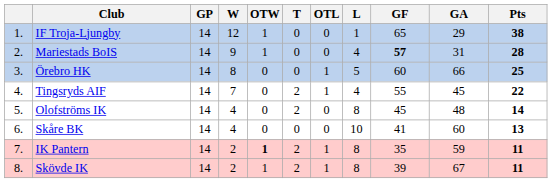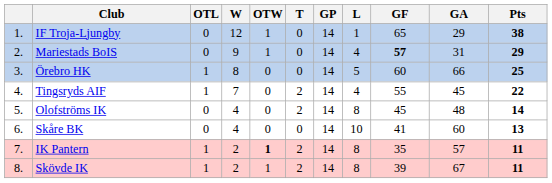 <table class="wikitable">
 <tr>
 <th width="30"></th>
 <th width="200">Club</th>
-<th width="30">GP</th>
+<th width="30">OTL</th>
 <th width="30">W</th>
 <th width="30">OTW</th>
 <th width="30">T</th>
-<th width="30">OTL</th>
+<th width="30">GP</th>
 <th width="30">L</th>
 <th width="70">GF</th>
 <th width="70">GA</th>
 <th width="70">Pts</th>
 </tr>
 <tr bgcolor="#BCD2EE" align="center">
 <td>1.</td>
 <td align="left"><a href='#'>IF Troja-Ljungby</a></td>
-<td>14</td>
+<td>0</td>
 <td>12</td>
 <td>1</td>
 <td>0</td>
-<td>0</td>
+<td>14</td>
 <td>1</td>
 <td>65</td>
 <td>29</td>
 <td><strong>38</strong></td>
 </tr>
 <tr bgcolor="#BCD2EE" align="center">
 <td>2.</td>
 <td align="left"><a href='#'>Mariestads BoIS</a></td>
-<td>14</td>
+<td>0</td>
 <td>9</td>
 <td>1</td>
 <td>0</td>
-<td>0</td>
+<td>14</td>
 <td>4</td>
 <td><strong>57</strong></td>
 <td>31</td>
-<td><strong>28</strong></td>
+<td><strong>29</strong></td>
 </tr>
 <tr bgcolor="#BCD2EE" align="center">
 <td>3.</td>
 <td align="left"><a href='#'>Örebro HK</a></td>
-<td>14</td>
+<td>1</td>
 <td>8</td>
 <td>0</td>
 <td>0</td>
-<td>1</td>
+<td>14</td>
 <td>5</td>
 <td>60</td>
 <td>66</td>
 <td><strong>25</strong></td>
 </tr>
 <tr bgcolor="#FFFFFF" align="center">
 <td>4.</td>
 <td align="left"><a href='#'>Tingsryds AIF</a></td>
-<td>14</td>
+<td>1</td>
 <td>7</td>
 <td>0</td>
 <td>2</td>
-<td>1</td>
+<td>14</td>
 <td>4</td>
 <td>55</td>
 <td>45</td>
 <td><strong>22</strong></td>
 </tr>
 <tr bgcolor="#FFFFFF" align="center">
 <td>5.</td>
 <td align="left"><a href='#'>Olofströms IK</a></td>
-<td>14</td>
+<td>0</td>
 <td>4</td>
 <td>0</td>
 <td>2</td>
-<td>0</td>
+<td>14</td>
 <td>8</td>
 <td>45</td>
 <td>48</td>
 <td><strong>14</strong></td>
 </tr>
 <tr bgcolor="#FFFFFF" align="center">
 <td>6.</td>
 <td align="left"><a href='#'>Skåre BK</a></td>
-<td>14</td>
+<td>0</td>
 <td>4</td>
 <td>0</td>
 <td>0</td>
-<td>0</td>
+<td>14</td>
 <td>10</td>
 <td>41</td>
 <td>60</td>
 <td><strong>13</strong></td>
 </tr>
 <tr bgcolor="#FFCCCC" align="center">
 <td>7.</td>
 <td align="left"><a href='#'>IK Pantern</a></td>
-<td>14</td>
+<td>1</td>
 <td>2</td>
 <td><strong>1</strong></td>
 <td>2</td>
-<td>1</td>
+<td>14</td>
 <td>8</td>
 <td>35</td>
-<td>59</td>
+<td>57</td>
 <td><strong>11</strong></td>
 </tr>
 <tr bgcolor="#FFCCCC" align="center">
 <td>8.</td>
 <td align="left"><a href='#'>Skövde IK</a></td>
-<td>14</td>
+<td>1</td>
 <td>2</td>
 <td>1</td>
 <td>2</td>
-<td>1</td>
+<td>14</td>
 <td>8</td>
 <td>39</td>
 <td>67</td>
 <td><strong>11</strong></td>
 </tr>
 </table>
